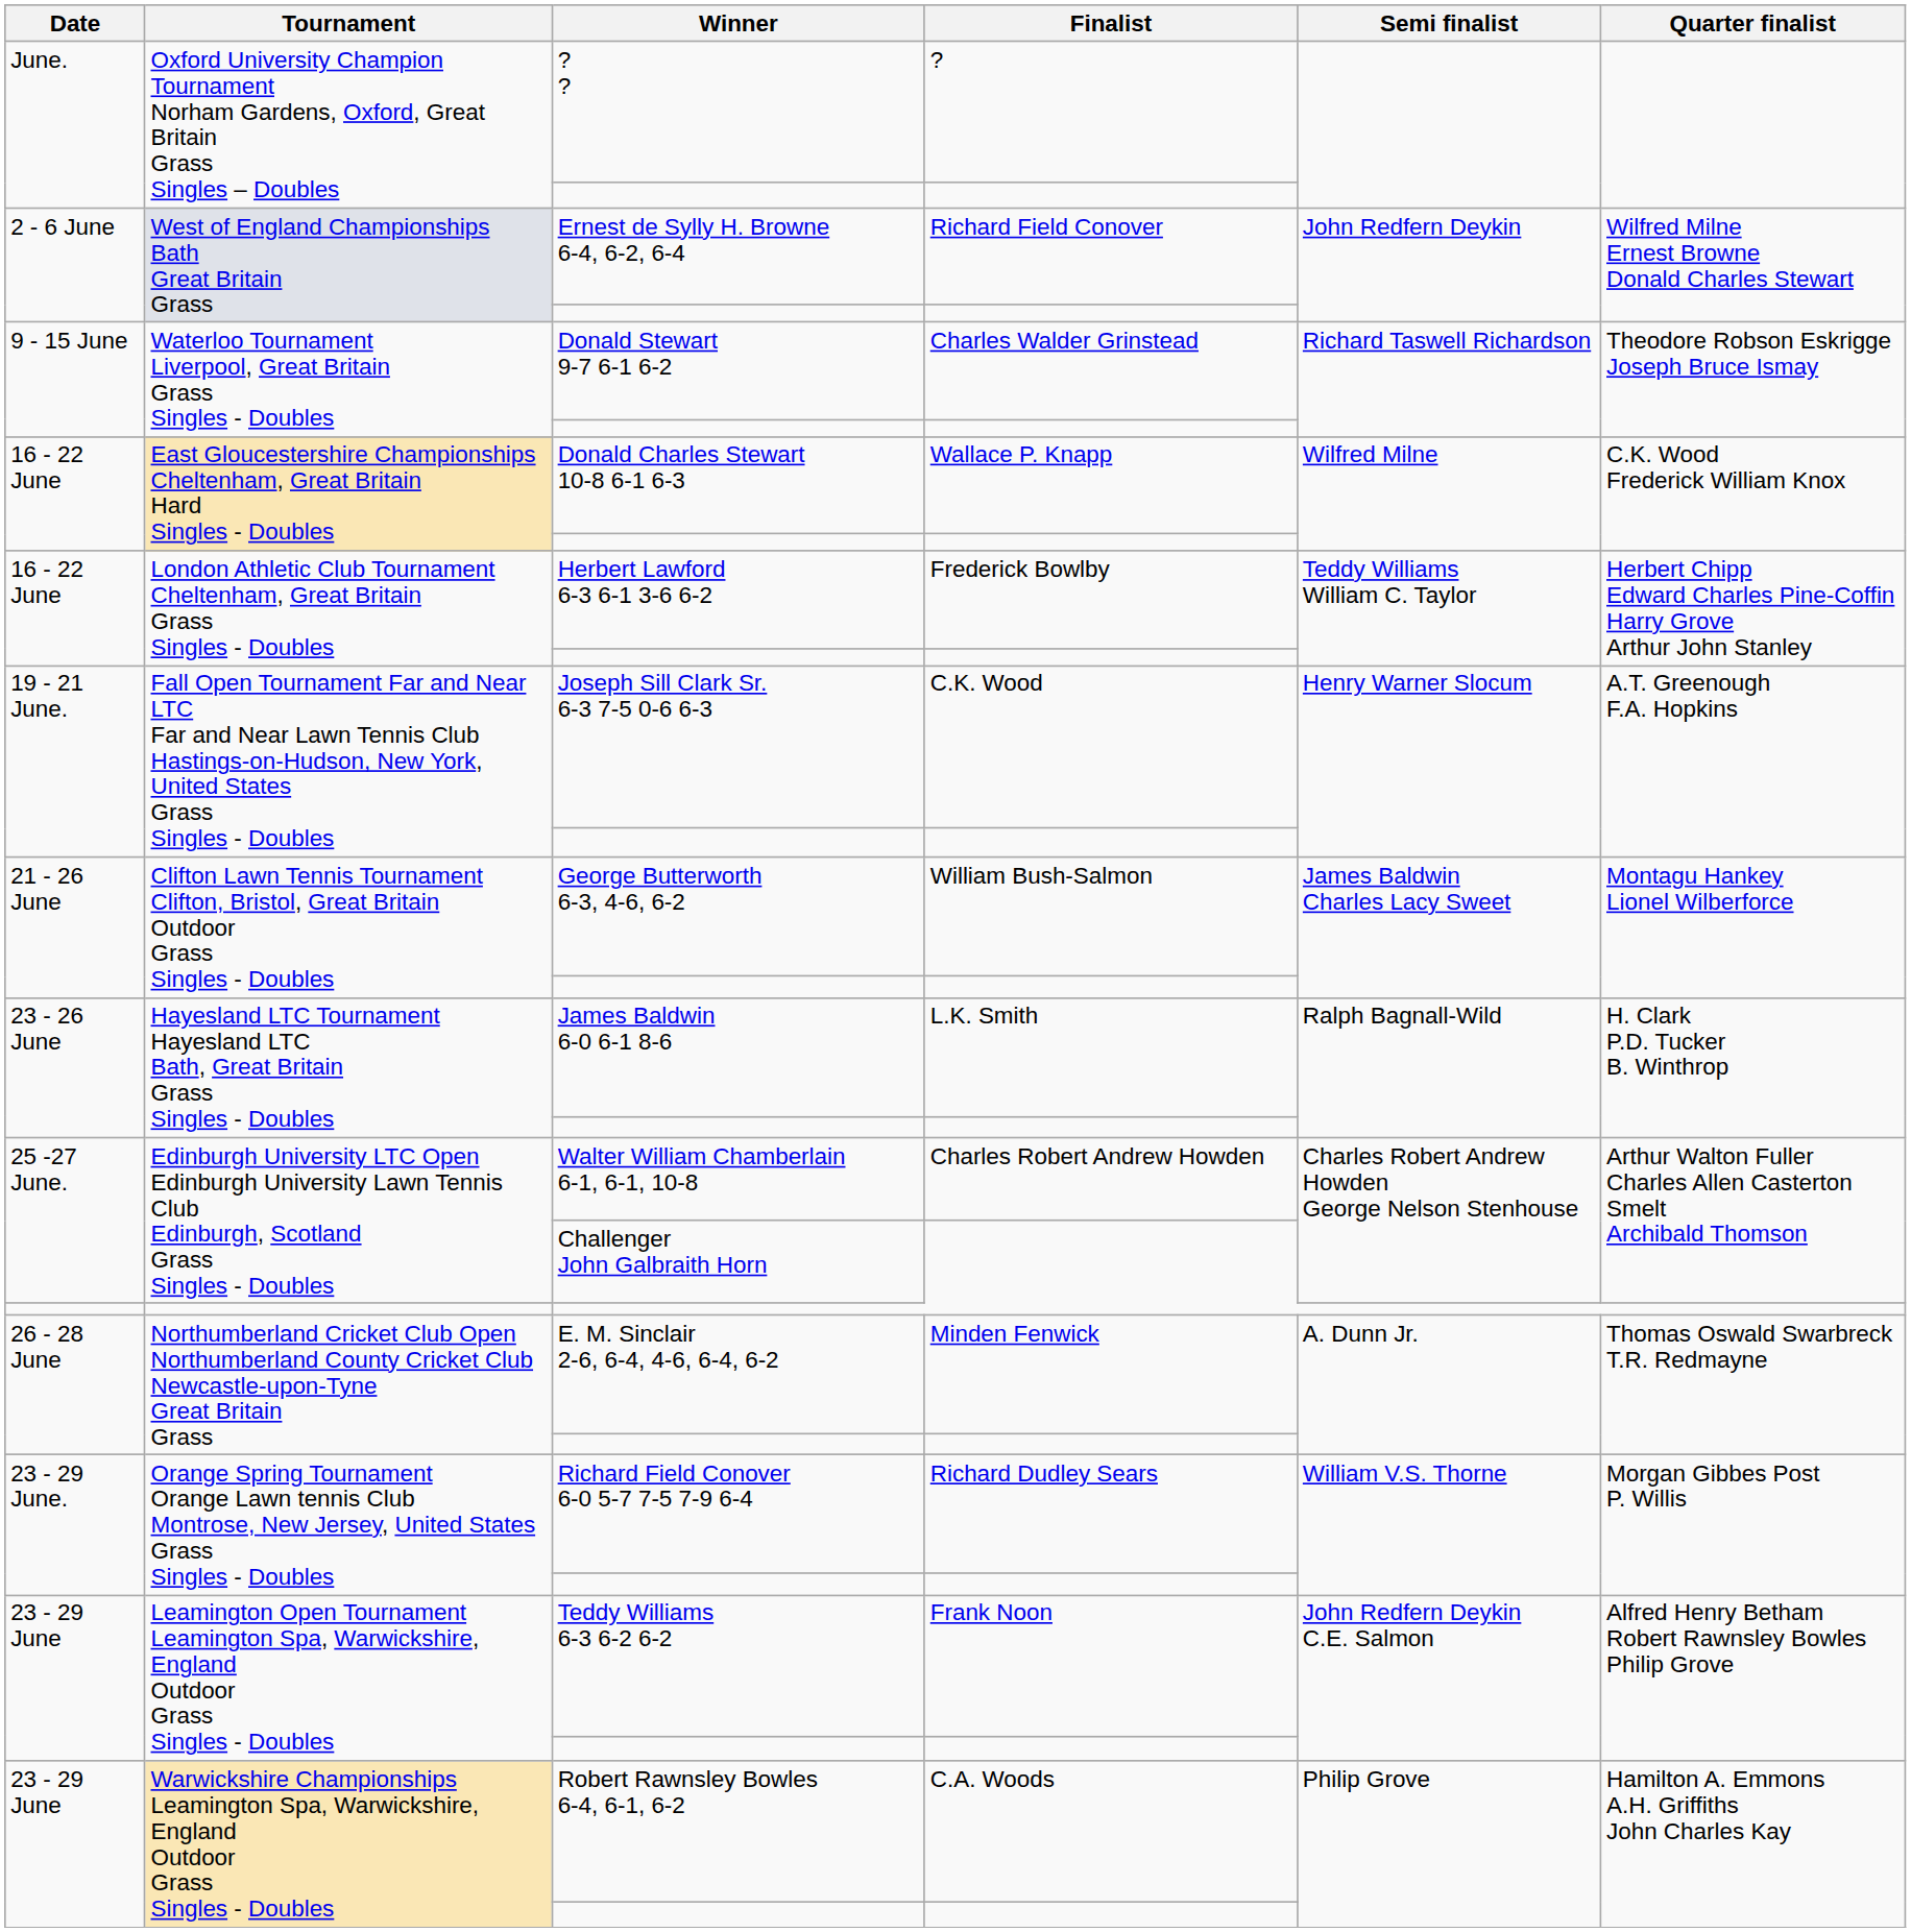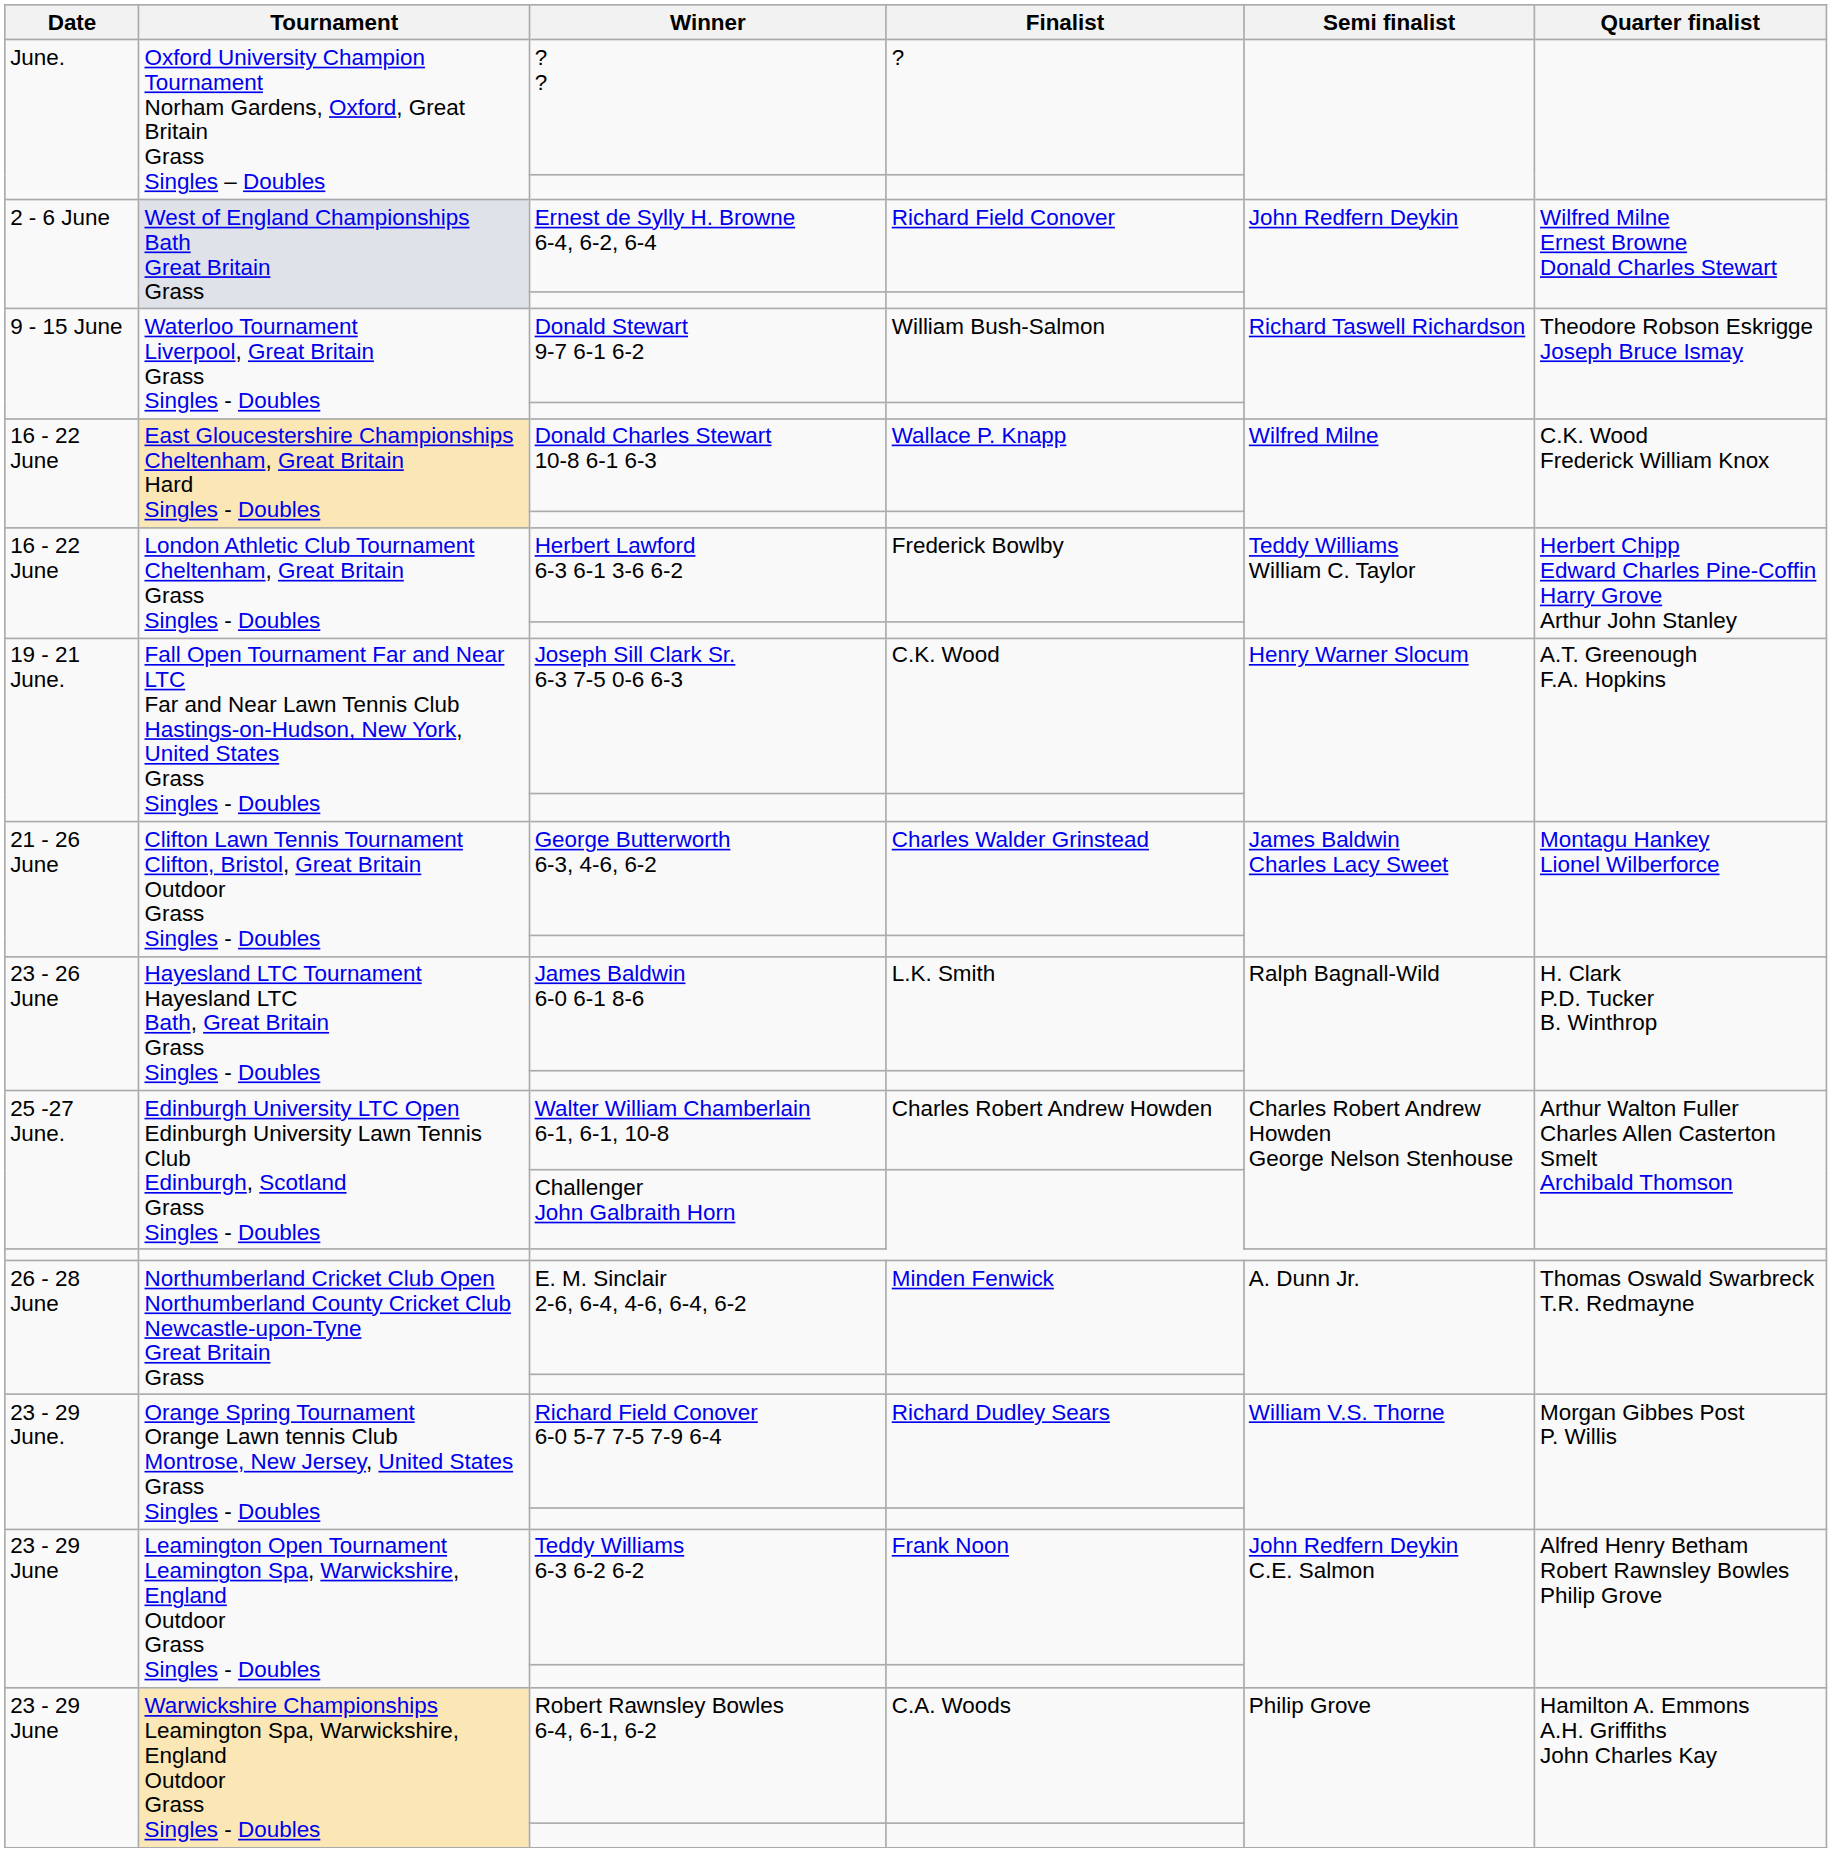 <table class="wikitable" style="font-size:85%;">
 <tr>
 <th width="75">Date</th>
 <th style="width:230px;">Tournament</th>
 <th style="width:210px;">Winner</th>
 <th style="width:210px;">Finalist</th>
 <th style="width:170px;">Semi finalist</th>
 <th style="width:170px;">Quarter finalist</th>
 </tr>
 <tr valign=top>
 <td rowspan=2>June.</td>
 <td rowspan=2><a href='#'>Oxford University Champion Tournament</a><br>Norham Gardens, <a href='#'>Oxford</a>, Great Britain<br>Grass<br><a href='#'>Singles</a> – <a href='#'>Doubles</a></td>
 <td>?<br>?</td>
 <td>?</td>
 <td rowspan=2></td>
 <td rowspan=2></td>
 </tr>
 <tr valign=top>
 <td></td>
 <td></td>
 </tr>
 <tr valign=top>
 <td rowspan=2>2 - 6 June</td>
 <td style="background:#dfe2e9" rowspan=2><a href='#'>West of England Championships</a><br><a href='#'>Bath</a><br><a href='#'>Great Britain</a><br>Grass</td>
 <td> <a href='#'>Ernest de Sylly H. Browne</a><br>6-4, 6-2, 6-4</td>
 <td> <a href='#'>Richard Field Conover</a></td>
 <td rowspan=2> <a href='#'>John Redfern Deykin</a></td>
 <td rowspan=2> <a href='#'>Wilfred Milne</a><br> <a href='#'>Ernest Browne</a> <br> <a href='#'>Donald Charles Stewart</a></td>
 </tr>
 <tr valign=top>
 <td></td>
 <td></td>
 </tr>
 <tr valign=top>
 <td rowspan=2>9 - 15 June</td>
 <td rowspan=2><a href='#'>Waterloo Tournament</a><br><a href='#'>Liverpool</a>, <a href='#'>Great Britain</a><br>Grass<br><a href='#'>Singles</a> - <a href='#'>Doubles</a></td>
 <td> <a href='#'>Donald Stewart</a>  <br>9-7 6-1 6-2</td>
-<td> <a href='#'>Charles Walder Grinstead</a></td>
+<td> William Bush-Salmon</td>
 <td rowspan=2> <a href='#'>Richard Taswell Richardson</a></td>
 <td rowspan=2> Theodore Robson Eskrigge <br> <a href='#'>Joseph Bruce Ismay</a></td>
 </tr>
 <tr valign=top>
 <td></td>
 <td></td>
 </tr>
 <tr valign=top>
 <td rowspan=2>16 - 22 June</td>
 <td style="background:#fae7b5" rowspan=2><a href='#'>East Gloucestershire Championships</a>  <br><a href='#'>Cheltenham</a>, <a href='#'>Great Britain</a><br>Hard <br><a href='#'>Singles</a> - <a href='#'>Doubles</a></td>
 <td> <a href='#'>Donald Charles Stewart</a><br>10-8 6-1 6-3</td>
 <td> <a href='#'>Wallace P. Knapp</a></td>
 <td rowspan=2> <a href='#'>Wilfred Milne</a></td>
 <td rowspan=2> C.K. Wood <br> Frederick William Knox</td>
 </tr>
 <tr valign=top>
 <td></td>
 <td></td>
 </tr>
 <tr valign=top>
 <td rowspan=2>16 - 22 June</td>
 <td rowspan=2><a href='#'>London Athletic Club Tournament</a>  <br><a href='#'>Cheltenham</a>, <a href='#'>Great Britain</a><br>Grass<br><a href='#'>Singles</a> - <a href='#'>Doubles</a></td>
 <td> <a href='#'>Herbert Lawford</a><br>6-3 6-1 3-6 6-2</td>
 <td> Frederick Bowlby</td>
 <td rowspan=2> <a href='#'>Teddy Williams</a><br> William C. Taylor</td>
 <td rowspan=2> <a href='#'>Herbert Chipp</a> <br> <a href='#'>Edward Charles Pine-Coffin</a><br> <a href='#'>Harry Grove</a><br> Arthur John Stanley</td>
 </tr>
 <tr valign=top>
 <td></td>
 <td></td>
 </tr>
 <tr valign=top>
 <td rowspan=2>19 - 21 June.</td>
 <td rowspan=2><a href='#'>Fall Open Tournament Far and Near LTC</a> <br>Far and Near Lawn Tennis Club <br> <a href='#'>Hastings-on-Hudson, New York</a>, <a href='#'>United States</a><br>Grass<br><a href='#'>Singles</a> - <a href='#'>Doubles</a></td>
 <td> <a href='#'>Joseph Sill Clark Sr.</a><br>6-3 7-5 0-6 6-3</td>
 <td> C.K. Wood</td>
 <td rowspan=2> <a href='#'>Henry Warner Slocum</a></td>
 <td rowspan=2> A.T. Greenough<br> F.A. Hopkins<br></td>
 </tr>
 <tr valign=top>
 <td></td>
 <td></td>
 </tr>
 <tr valign=top>
 <td rowspan=2>21 - 26 June</td>
 <td rowspan=2><a href='#'>Clifton Lawn Tennis Tournament</a><br> <a href='#'>Clifton, Bristol</a>, <a href='#'>Great Britain</a><br>Outdoor<br>Grass<br><a href='#'>Singles</a> - <a href='#'>Doubles</a></td>
 <td> <a href='#'>George Butterworth</a><br>6-3, 4-6, 6-2</td>
-<td> William Bush-Salmon</td>
+<td> <a href='#'>Charles Walder Grinstead</a></td>
 <td rowspan=2> <a href='#'>James Baldwin</a><br> <a href='#'>Charles Lacy Sweet</a></td>
 <td rowspan=2>  <a href='#'>Montagu Hankey</a> <br> <a href='#'>Lionel Wilberforce</a></td>
 </tr>
 <tr valign=top>
 <td></td>
 <td></td>
 </tr>
 <tr valign=top>
 <td rowspan=2>23 - 26 June</td>
 <td rowspan=2><a href='#'>Hayesland LTC Tournament</a>  <br>Hayesland LTC<br><a href='#'>Bath</a>, <a href='#'>Great Britain</a><br>Grass<br><a href='#'>Singles</a> - <a href='#'>Doubles</a></td>
 <td>  <a href='#'>James Baldwin</a><br>6-0 6-1 8-6</td>
 <td> L.K. Smith</td>
 <td rowspan=2> Ralph Bagnall-Wild</td>
 <td rowspan=2> H. Clark<br> P.D. Tucker<br> B. Winthrop</td>
 </tr>
 <tr valign=top>
 <td></td>
 <td></td>
 </tr>
 <tr valign=top>
 <td rowspan=2>25 -27 June.</td>
 <td rowspan=2><a href='#'>Edinburgh University LTC Open</a> <br>Edinburgh University Lawn Tennis Club<br><a href='#'>Edinburgh</a>, <a href='#'>Scotland</a><br>Grass <br><a href='#'>Singles</a> - <a href='#'>Doubles</a></td>
 <td> <a href='#'>Walter William Chamberlain</a><br>6-1, 6-1, 10-8</td>
 <td> Charles Robert Andrew Howden</td>
 <td rowspan=2> Charles Robert Andrew Howden<br> George Nelson Stenhouse</td>
 <td rowspan=2> Arthur Walton Fuller<br> Charles Allen Casterton Smelt<br> <a href='#'>Archibald Thomson</a></td>
 </tr>
 <tr valign=top>
 <td>Challenger<br> <a href='#'>John Galbraith Horn</a></td>
 </tr>
 <tr valign=top>
 <td></td>
 <td></td>
 </tr>
 <tr valign=top>
 <td rowspan=2>26 - 28 June</td>
 <td rowspan=2><a href='#'>Northumberland Cricket Club Open</a><br><a href='#'>Northumberland County Cricket Club</a><br><a href='#'>Newcastle-upon-Tyne</a><br> <a href='#'>Great Britain</a><br>Grass</td>
 <td> E. M. Sinclair<br>2-6, 6-4, 4-6, 6-4, 6-2</td>
 <td> <a href='#'>Minden Fenwick</a></td>
 <td rowspan=2> A. Dunn Jr.</td>
 <td rowspan=2> Thomas Oswald Swarbreck<br> T.R. Redmayne</td>
 </tr>
 <tr valign=top>
 <td></td>
 <td></td>
 </tr>
 <tr valign=top>
 <td rowspan=2>23 - 29 June.</td>
 <td rowspan=2><a href='#'>Orange Spring Tournament</a><br>Orange Lawn tennis Club<br><a href='#'>Montrose, New Jersey</a>, <a href='#'>United States</a><br>Grass<br><a href='#'>Singles</a> - <a href='#'>Doubles</a></td>
 <td> <a href='#'>Richard Field Conover</a><br> 6-0 5-7 7-5 7-9 6-4</td>
 <td> <a href='#'>Richard Dudley Sears</a></td>
 <td rowspan=2> <a href='#'>William V.S. Thorne</a></td>
 <td rowspan=2> Morgan Gibbes Post<br> P. Willis</td>
 </tr>
 <tr valign=top>
 <td></td>
 <td></td>
 </tr>
 <tr valign=top>
 <td rowspan=2>23 - 29 June</td>
 <td rowspan=2><a href='#'>Leamington Open Tournament</a><br><a href='#'>Leamington Spa</a>, <a href='#'>Warwickshire</a>, <a href='#'>England</a><br>Outdoor<br>Grass<br><a href='#'>Singles</a> - <a href='#'>Doubles</a></td>
 <td> <a href='#'>Teddy Williams</a><br> 6-3 6-2 6-2</td>
 <td> <a href='#'>Frank Noon</a></td>
 <td rowspan=2> <a href='#'>John Redfern Deykin</a> <br> C.E. Salmon</td>
 <td rowspan=2> Alfred Henry Betham<br> Robert Rawnsley Bowles<br> Philip Grove</td>
 </tr>
 <tr valign=top>
 <td></td>
 <td></td>
 </tr>
 <tr valign=top>
 <td rowspan=2>23 - 29 June</td>
 <td style="background:#fae7b5"  rowspan=2><a href='#'>Warwickshire Championships</a><br>Leamington Spa, Warwickshire, England<br>Outdoor<br>Grass<br><a href='#'>Singles</a> - <a href='#'>Doubles</a></td>
 <td> Robert Rawnsley Bowles<br> 6-4, 6-1, 6-2</td>
 <td> C.A. Woods</td>
 <td rowspan=2> Philip Grove</td>
 <td rowspan=2> Hamilton A. Emmons <br> A.H. Griffiths <br> John Charles Kay</td>
 </tr>
 <tr valign=top>
 <td></td>
 <td></td>
 </tr>
 <tr valign=top>
 </tr>
 </table>
